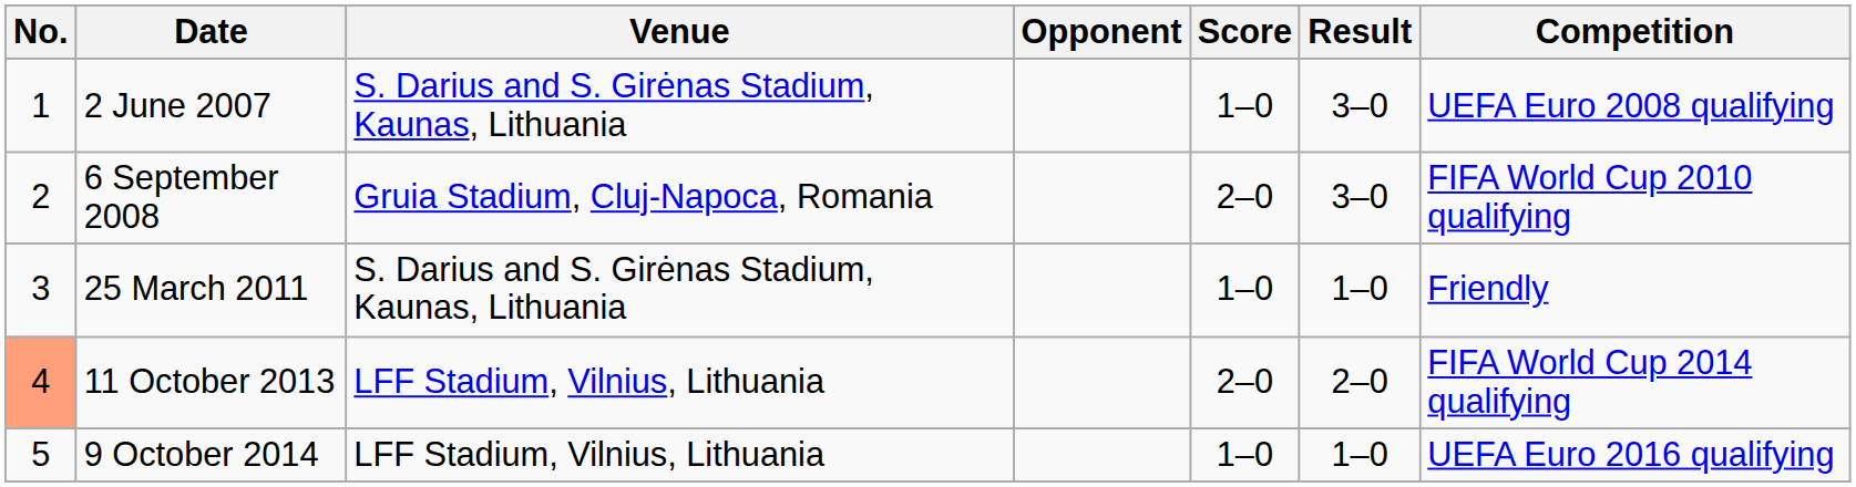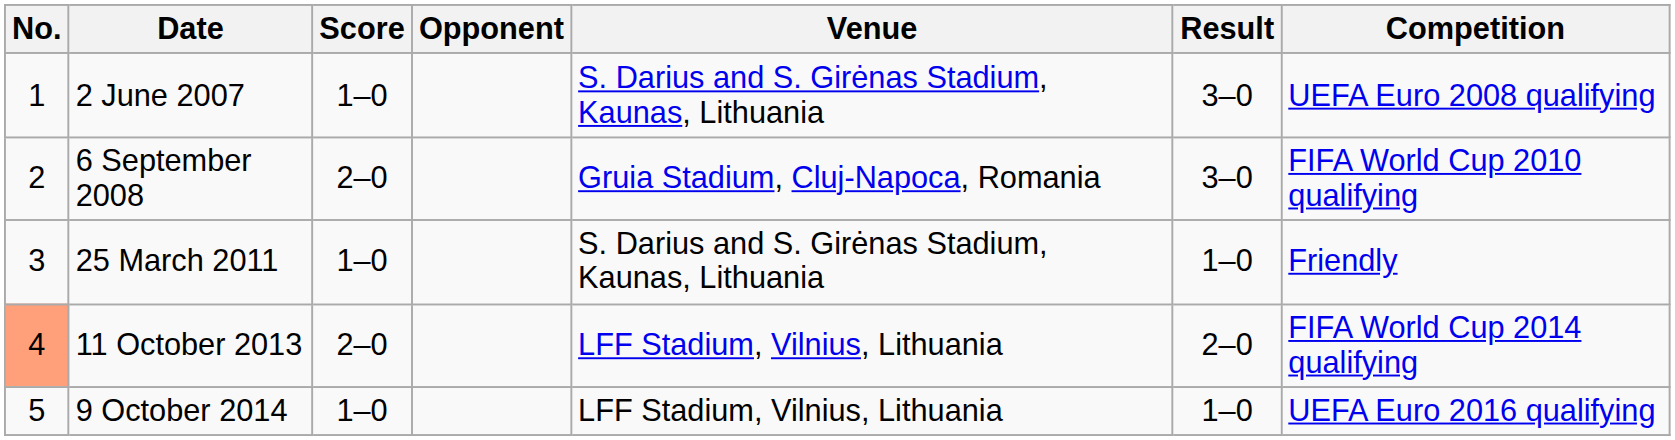 <table class="wikitable sortable">
 <tr>
 <th scope="col">No.</th>
 <th scope="col">Date</th>
+<th scope="col">Score</th>
+<th scope="col">Opponent</th>
 <th scope="col">Venue</th>
-<th scope="col">Opponent</th>
-<th scope="col">Score</th>
 <th scope="col">Result</th>
 <th scope="col">Competition</th>
 </tr>
 <tr>
 <td align="center">1</td>
 <td>2 June 2007</td>
+<td align="center">1–0</td>
+<td></td>
 <td><a href='#'>S. Darius and S. Girėnas Stadium</a>, <a href='#'>Kaunas</a>, Lithuania</td>
-<td></td>
-<td align="center">1–0</td>
 <td align="center">3–0</td>
 <td><a href='#'>UEFA Euro 2008 qualifying</a></td>
 </tr>
 <tr>
 <td align="center">2</td>
 <td>6 September 2008</td>
+<td align="center">2–0</td>
+<td></td>
 <td><a href='#'>Gruia Stadium</a>, <a href='#'>Cluj-Napoca</a>, Romania</td>
-<td></td>
-<td align="center">2–0</td>
 <td align="center">3–0</td>
 <td><a href='#'>FIFA World Cup 2010 qualifying</a></td>
 </tr>
 <tr>
 <td align="center">3</td>
 <td>25 March 2011</td>
+<td align="center">1–0</td>
+<td></td>
 <td>S. Darius and S. Girėnas Stadium, Kaunas, Lithuania</td>
-<td></td>
-<td align="center">1–0</td>
 <td align="center">1–0</td>
 <td><a href='#'>Friendly</a></td>
 </tr>
 <tr>
 <td align="center" style="background: lightsalmon;">4</td>
 <td>11 October 2013</td>
+<td align="center">2–0</td>
+<td></td>
 <td><a href='#'>LFF Stadium</a>, <a href='#'>Vilnius</a>, Lithuania</td>
-<td></td>
-<td align="center">2–0</td>
 <td align="center">2–0</td>
 <td><a href='#'>FIFA World Cup 2014 qualifying</a></td>
 </tr>
 <tr>
 <td align="center">5</td>
 <td>9 October 2014</td>
+<td align="center">1–0</td>
+<td></td>
 <td>LFF Stadium, Vilnius, Lithuania</td>
-<td></td>
-<td align="center">1–0</td>
 <td align="center">1–0</td>
 <td><a href='#'>UEFA Euro 2016 qualifying</a></td>
 </tr>
 </table>
